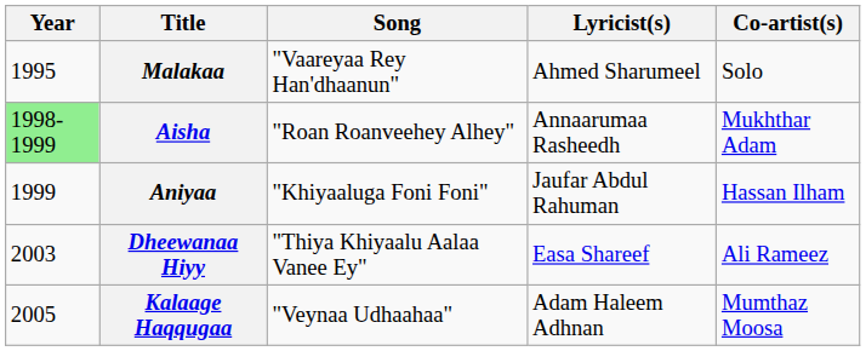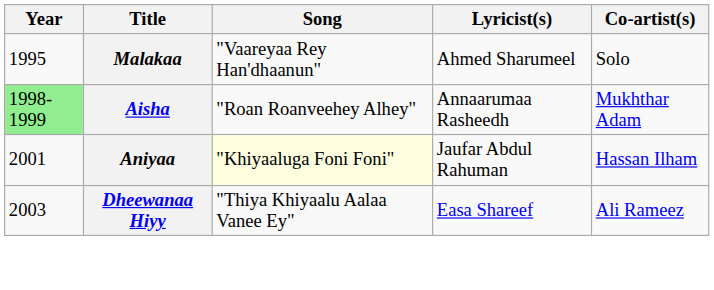 <table class="wikitable plainrowheaders">
 <tr>
 <th scope="col">Year</th>
 <th scope="col">Title</th>
 <th scope="col">Song</th>
 <th scope="col">Lyricist(s)</th>
 <th scope="col">Co-artist(s)</th>
 </tr>
 <tr>
 <td>1995</td>
 <th scope="row"><em>Malakaa</em></th>
 <td>"Vaareyaa Rey Han'dhaanun"</td>
 <td>Ahmed Sharumeel</td>
 <td>Solo</td>
 </tr>
 <tr>
 <td style="background: lightgreen;">1998-1999</td>
 <th scope="row"><a href='#'><em>Aisha</em></a></th>
 <td>"Roan Roanveehey Alhey"</td>
 <td>Annaarumaa Rasheedh</td>
 <td><a href='#'>Mukhthar Adam</a></td>
 </tr>
 <tr>
-<td>1999</td>
+<td>2001</td>
 <th scope="row"><em>Aniyaa</em></th>
-<td>"Khiyaaluga Foni Foni"</td>
+<td style="background: lightyellow;">"Khiyaaluga Foni Foni"</td>
 <td>Jaufar Abdul Rahuman</td>
 <td><a href='#'>Hassan Ilham</a></td>
 </tr>
 <tr>
 <td>2003</td>
 <th scope="row"><em><a href='#'>Dheewanaa Hiyy</a></em></th>
 <td>"Thiya Khiyaalu Aalaa Vanee Ey"</td>
 <td><a href='#'>Easa Shareef</a></td>
 <td><a href='#'>Ali Rameez</a></td>
 </tr>
-<tr>
-<td>2005</td>
-<th scope="row"><em><a href='#'>Kalaage Haqqugaa</a></em></th>
-<td>"Veynaa Udhaahaa"</td>
-<td>Adam Haleem Adhnan</td>
-<td><a href='#'>Mumthaz Moosa</a></td>
-</tr>
 </table>
